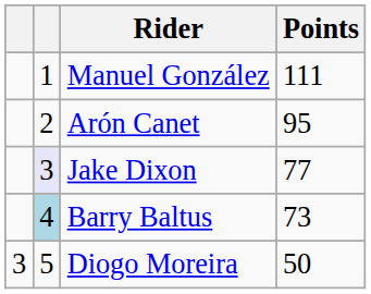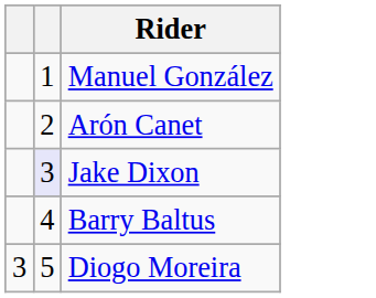 <table class="wikitable" style="font-size: 95%;">
 <tr>
 <th></th>
 <th></th>
 <th>Rider</th>
-<th>Points</th>
 </tr>
 <tr>
 <td></td>
 <td align=center>1</td>
 <td> <a href='#'>Manuel González</a></td>
-<td align=left>111</td>
 </tr>
 <tr>
 <td></td>
 <td align=center>2</td>
 <td> <a href='#'>Arón Canet</a></td>
-<td align=left>95</td>
 </tr>
 <tr>
 <td></td>
 <td align=center style="background: lavender;">3</td>
 <td> <a href='#'>Jake Dixon</a></td>
-<td align=left>77</td>
 </tr>
 <tr>
 <td></td>
-<td align=center style="background: lightblue;">4</td>
+<td align=center>4</td>
 <td> <a href='#'>Barry Baltus</a></td>
-<td align=left>73</td>
 </tr>
 <tr>
 <td> 3</td>
 <td align=center>5</td>
 <td> <a href='#'>Diogo Moreira</a></td>
-<td align=left>50</td>
 </tr>
 </table>
